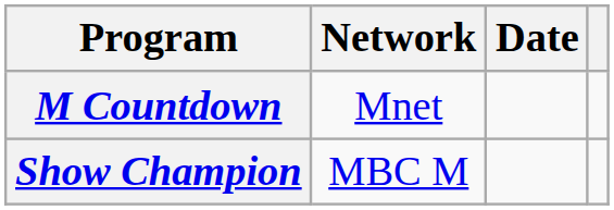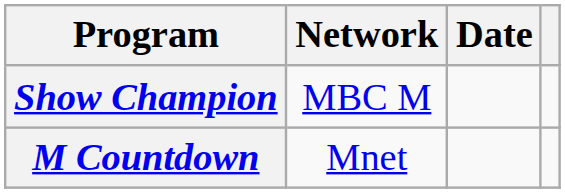 <table class="wikitable plainrowheaders sortable" style="text-align:center">
 <tr>
 <th scope="col">Program</th>
 <th scope="col">Network</th>
 <th scope="col">Date</th>
 <th scope="col" class="unsortable"></th>
 </tr>
 <tr>
+<th scope="row"><em><a href='#'>Show Champion</a></em></th>
+<td><a href='#'>MBC M</a></td>
+<td></td>
+<td></td>
+</tr>
+<tr>
 <th scope="row"><em><a href='#'>M Countdown</a></em></th>
 <td><a href='#'>Mnet</a></td>
 <td></td>
 <td></td>
 </tr>
-<tr>
-<th scope="row"><em><a href='#'>Show Champion</a></em></th>
-<td><a href='#'>MBC M</a></td>
-<td></td>
-<td></td>
-</tr>
 </table>
